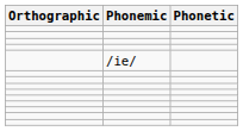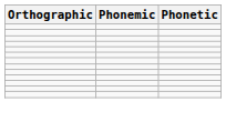 <table class="wikitable">
 <tr>
 <th>Orthographic</th>
 <th>Phonemic</th>
 <th>Phonetic</th>
 </tr>
 <tr>
 <td></td>
 <td></td>
 <td></td>
 </tr>
 <tr>
 <td></td>
 <td></td>
 <td></td>
 </tr>
 <tr>
 <td></td>
 <td></td>
 <td></td>
 </tr>
 <tr>
 <td></td>
 <td></td>
-<td></td>
-</tr>
-<tr>
-<td></td>
-<td>/ie/</td>
 <td></td>
 </tr>
 <tr>
 <td></td>
 <td></td>
 <td></td>
 </tr>
 <tr>
 <td></td>
 <td></td>
 <td></td>
 </tr>
 <tr>
 <td></td>
 <td></td>
 <td></td>
 </tr>
 <tr>
 <td></td>
 <td></td>
 <td></td>
 </tr>
 <tr>
 <td></td>
 <td></td>
 <td></td>
 </tr>
 <tr>
 <td></td>
 <td></td>
 <td></td>
 </tr>
 <tr>
 <td></td>
 <td></td>
 <td></td>
 </tr>
 <tr>
 <td></td>
 <td></td>
 <td></td>
 </tr>
 <tr>
 <td></td>
 <td></td>
 <td></td>
 </tr>
 </table>
